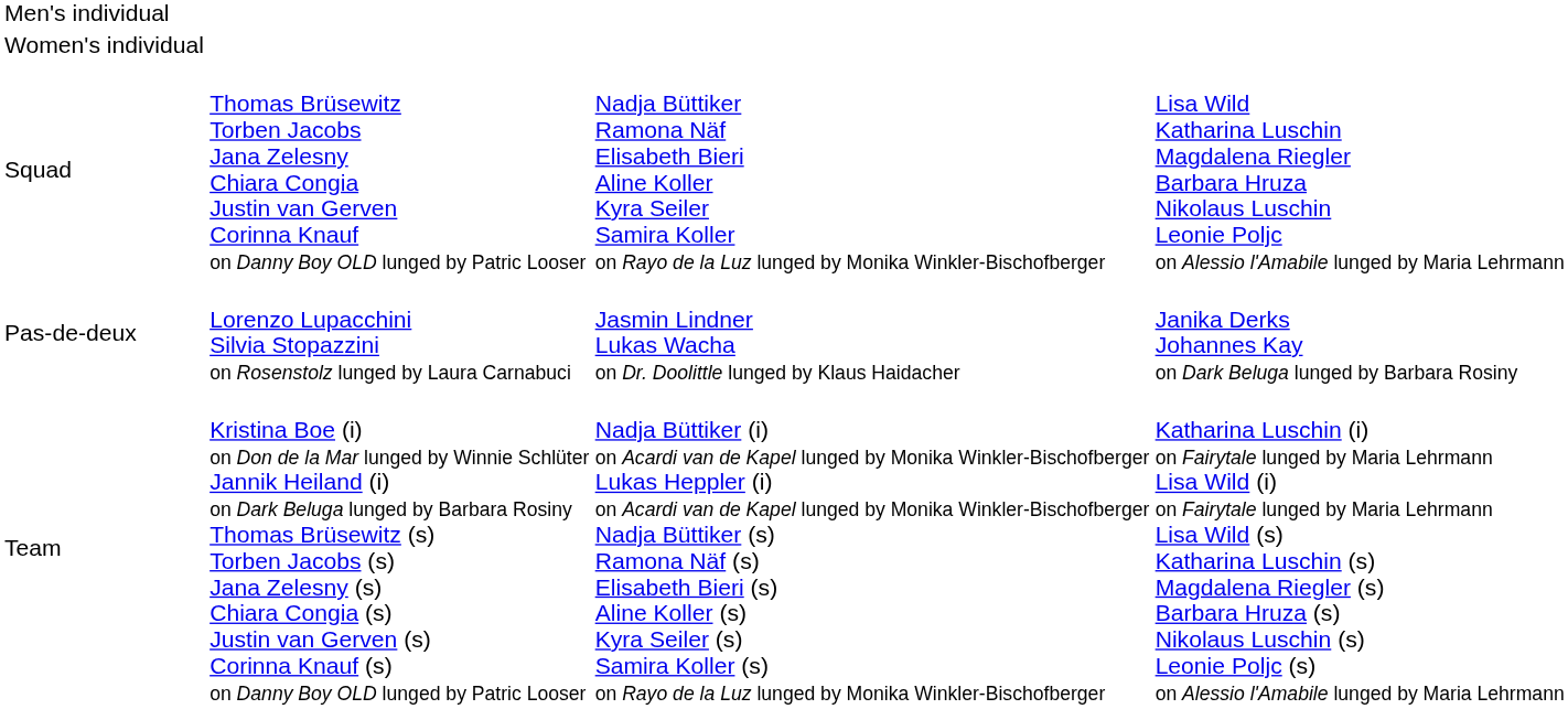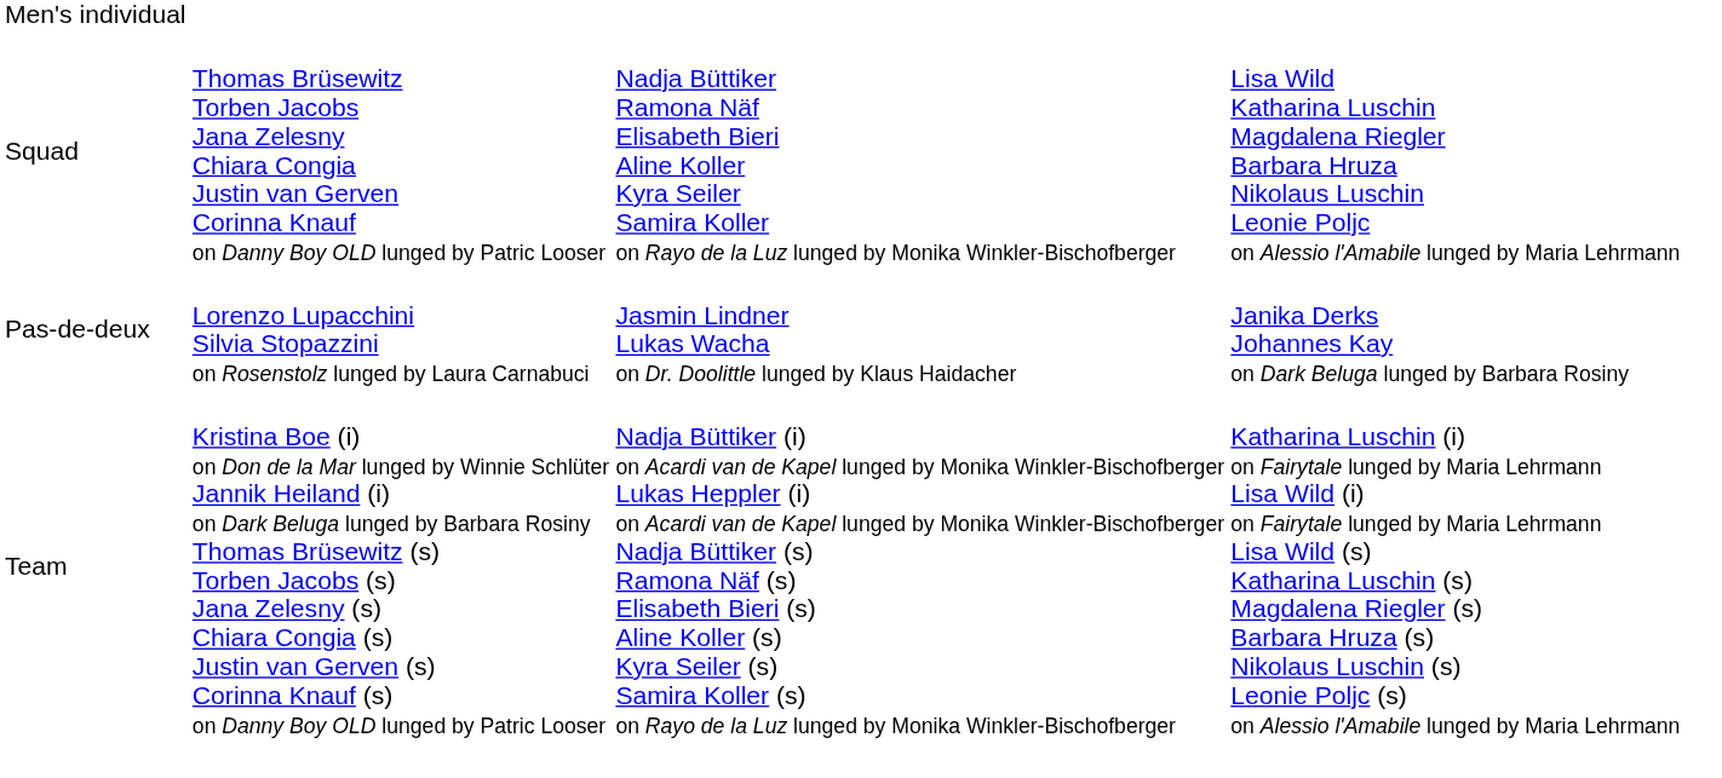 <table>
 <tr>
 <td>Men's individual<br></td>
-<td></td>
-<td></td>
-<td></td>
-</tr>
-<tr>
-<td>Women's individual<br></td>
 <td></td>
 <td></td>
 <td></td>
 </tr>
 <tr>
 <td>Squad<br></td>
 <td><br><a href='#'>Thomas Brüsewitz</a><br><a href='#'>Torben Jacobs</a><br><a href='#'>Jana Zelesny</a><br><a href='#'>Chiara Congia</a><br><a href='#'>Justin van Gerven</a><br><a href='#'>Corinna Knauf</a><br><small>on <em>Danny Boy OLD</em> lunged by Patric Looser</small></td>
 <td><br><a href='#'>Nadja Büttiker</a><br><a href='#'>Ramona Näf</a><br><a href='#'>Elisabeth Bieri</a><br><a href='#'>Aline Koller</a><br><a href='#'>Kyra Seiler</a><br><a href='#'>Samira Koller</a><br><small>on <em>Rayo de la Luz</em> lunged by Monika Winkler-Bischofberger</small></td>
 <td><br><a href='#'>Lisa Wild</a><br><a href='#'>Katharina Luschin</a><br><a href='#'>Magdalena Riegler</a><br><a href='#'>Barbara Hruza</a><br><a href='#'>Nikolaus Luschin</a><br><a href='#'>Leonie Poljc</a><br><small>on <em>Alessio l'Amabile</em> lunged by Maria Lehrmann</small></td>
 </tr>
 <tr>
 <td>Pas-de-deux<br></td>
 <td><br><a href='#'>Lorenzo Lupacchini</a><br><a href='#'>Silvia Stopazzini</a><br><small>on <em>Rosenstolz</em> lunged by Laura Carnabuci</small></td>
 <td><br><a href='#'>Jasmin Lindner</a><br><a href='#'>Lukas Wacha</a><br><small> on <em>Dr. Doolittle</em> lunged by Klaus Haidacher</small></td>
 <td><br><a href='#'>Janika Derks</a><br><a href='#'>Johannes Kay</a><br><small>on <em>Dark Beluga</em> lunged by Barbara Rosiny</small></td>
 </tr>
 <tr>
 <td>Team<br></td>
 <td><br><a href='#'>Kristina Boe</a> (i)<br><small>on <em>Don de la Mar</em> lunged by Winnie Schlüter</small><br><a href='#'>Jannik Heiland</a> (i)<br><small>on  <em>Dark Beluga</em> lunged by Barbara Rosiny</small><br><a href='#'>Thomas Brüsewitz</a> (s)<br><a href='#'>Torben Jacobs</a> (s)<br><a href='#'>Jana Zelesny</a> (s)<br><a href='#'>Chiara Congia</a> (s)<br><a href='#'>Justin van Gerven</a> (s)<br><a href='#'>Corinna Knauf</a> (s)<br><small>on <em>Danny Boy OLD</em> lunged by Patric Looser</small></td>
 <td><br><a href='#'>Nadja Büttiker</a> (i)<br><small>on <em>Acardi van de Kapel</em> lunged by Monika Winkler-Bischofberger</small><br><a href='#'>Lukas Heppler</a> (i)<br><small>on  <em>Acardi van de Kapel</em> lunged by Monika Winkler-Bischofberger</small><br><a href='#'>Nadja Büttiker</a> (s)<br><a href='#'>Ramona Näf</a> (s)<br><a href='#'>Elisabeth Bieri</a> (s)<br><a href='#'>Aline Koller</a> (s)<br><a href='#'>Kyra Seiler</a> (s)<br><a href='#'>Samira Koller</a> (s)<br><small>on <em>Rayo de la Luz</em> lunged by Monika Winkler-Bischofberger</small></td>
 <td><br><a href='#'>Katharina Luschin</a> (i)<br><small>on <em>Fairytale</em> lunged by Maria Lehrmann</small><br><a href='#'>Lisa Wild</a> (i)<br><small>on  <em>Fairytale</em> lunged by Maria Lehrmann</small><br><a href='#'>Lisa Wild</a> (s)<br><a href='#'>Katharina Luschin</a> (s)<br><a href='#'>Magdalena Riegler</a> (s)<br><a href='#'>Barbara Hruza</a> (s)<br><a href='#'>Nikolaus Luschin</a> (s)<br><a href='#'>Leonie Poljc</a> (s)<br><small>on <em>Alessio l'Amabile</em> lunged by Maria Lehrmann</small></td>
 </tr>
 </table>
